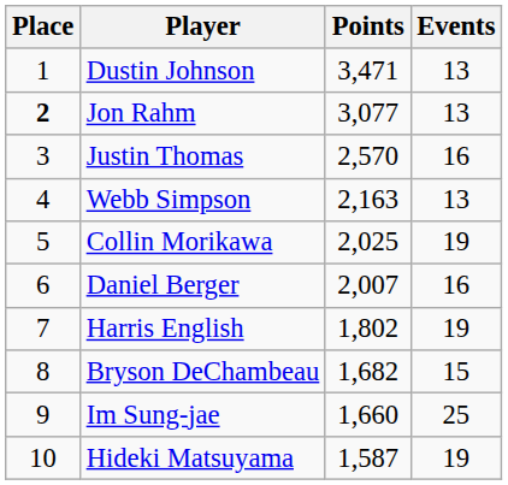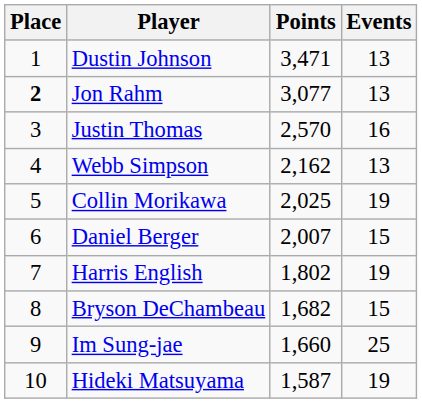 <table class="wikitable">
 <tr>
 <th>Place</th>
 <th>Player</th>
 <th>Points</th>
 <th>Events</th>
 </tr>
 <tr>
 <td align=center>1</td>
 <td> <a href='#'>Dustin Johnson</a></td>
 <td align=center>3,471</td>
 <td align=center>13</td>
 </tr>
 <tr>
 <td align=center><strong>2</strong></td>
 <td> <a href='#'>Jon Rahm</a></td>
 <td align=center>3,077</td>
 <td align=center>13</td>
 </tr>
 <tr>
 <td align=center>3</td>
 <td> <a href='#'>Justin Thomas</a></td>
 <td align=center>2,570</td>
 <td align=center>16</td>
 </tr>
 <tr>
 <td align=center>4</td>
 <td> <a href='#'>Webb Simpson</a></td>
-<td align=center>2,163</td>
+<td align=center>2,162</td>
 <td align=center>13</td>
 </tr>
 <tr>
 <td align=center>5</td>
 <td> <a href='#'>Collin Morikawa</a></td>
 <td align=center>2,025</td>
 <td align=center>19</td>
 </tr>
 <tr>
 <td align=center>6</td>
 <td> <a href='#'>Daniel Berger</a></td>
 <td align=center>2,007</td>
-<td align=center>16</td>
+<td align=center>15</td>
 </tr>
 <tr>
 <td align=center>7</td>
 <td> <a href='#'>Harris English</a></td>
 <td align=center>1,802</td>
 <td align=center>19</td>
 </tr>
 <tr>
 <td align=center>8</td>
 <td> <a href='#'>Bryson DeChambeau</a></td>
 <td align=center>1,682</td>
 <td align=center>15</td>
 </tr>
 <tr>
 <td align=center>9</td>
 <td> <a href='#'>Im Sung-jae</a></td>
 <td align=center>1,660</td>
 <td align=center>25</td>
 </tr>
 <tr>
 <td align=center>10</td>
 <td> <a href='#'>Hideki Matsuyama</a></td>
 <td align=center>1,587</td>
 <td align=center>19</td>
 </tr>
 </table>
